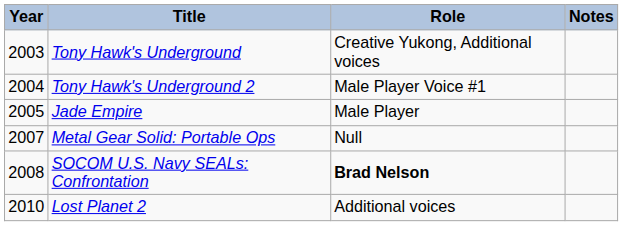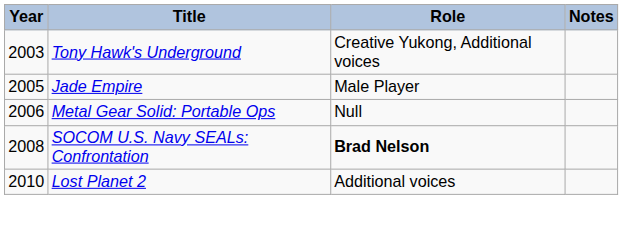 <table class="wikitable">
 <tr>
 <th style="background:#B0C4DE;">Year</th>
 <th style="background:#B0C4DE;">Title</th>
 <th style="background:#B0C4DE;">Role</th>
 <th style="background:#B0C4DE;">Notes</th>
 </tr>
 <tr>
 <td>2003</td>
 <td><em><a href='#'>Tony Hawk's Underground</a></em></td>
 <td>Creative Yukong, Additional voices</td>
 <td></td>
 </tr>
 <tr>
-<td>2004</td>
-<td><em><a href='#'>Tony Hawk's Underground 2</a></em></td>
-<td>Male Player Voice #1</td>
-<td></td>
-</tr>
-<tr>
 <td>2005</td>
 <td><em><a href='#'>Jade Empire</a></em></td>
 <td>Male Player</td>
 <td></td>
 </tr>
 <tr>
-<td>2007</td>
+<td>2006</td>
 <td><em><a href='#'>Metal Gear Solid: Portable Ops</a></em></td>
 <td>Null</td>
 <td></td>
 </tr>
 <tr>
 <td>2008</td>
 <td><em><a href='#'>SOCOM U.S. Navy SEALs: Confrontation</a></em></td>
 <td><strong>Brad Nelson</strong></td>
 <td></td>
 </tr>
 <tr>
 <td>2010</td>
 <td><em><a href='#'>Lost Planet 2</a></em></td>
 <td>Additional voices</td>
 <td></td>
 </tr>
 </table>
